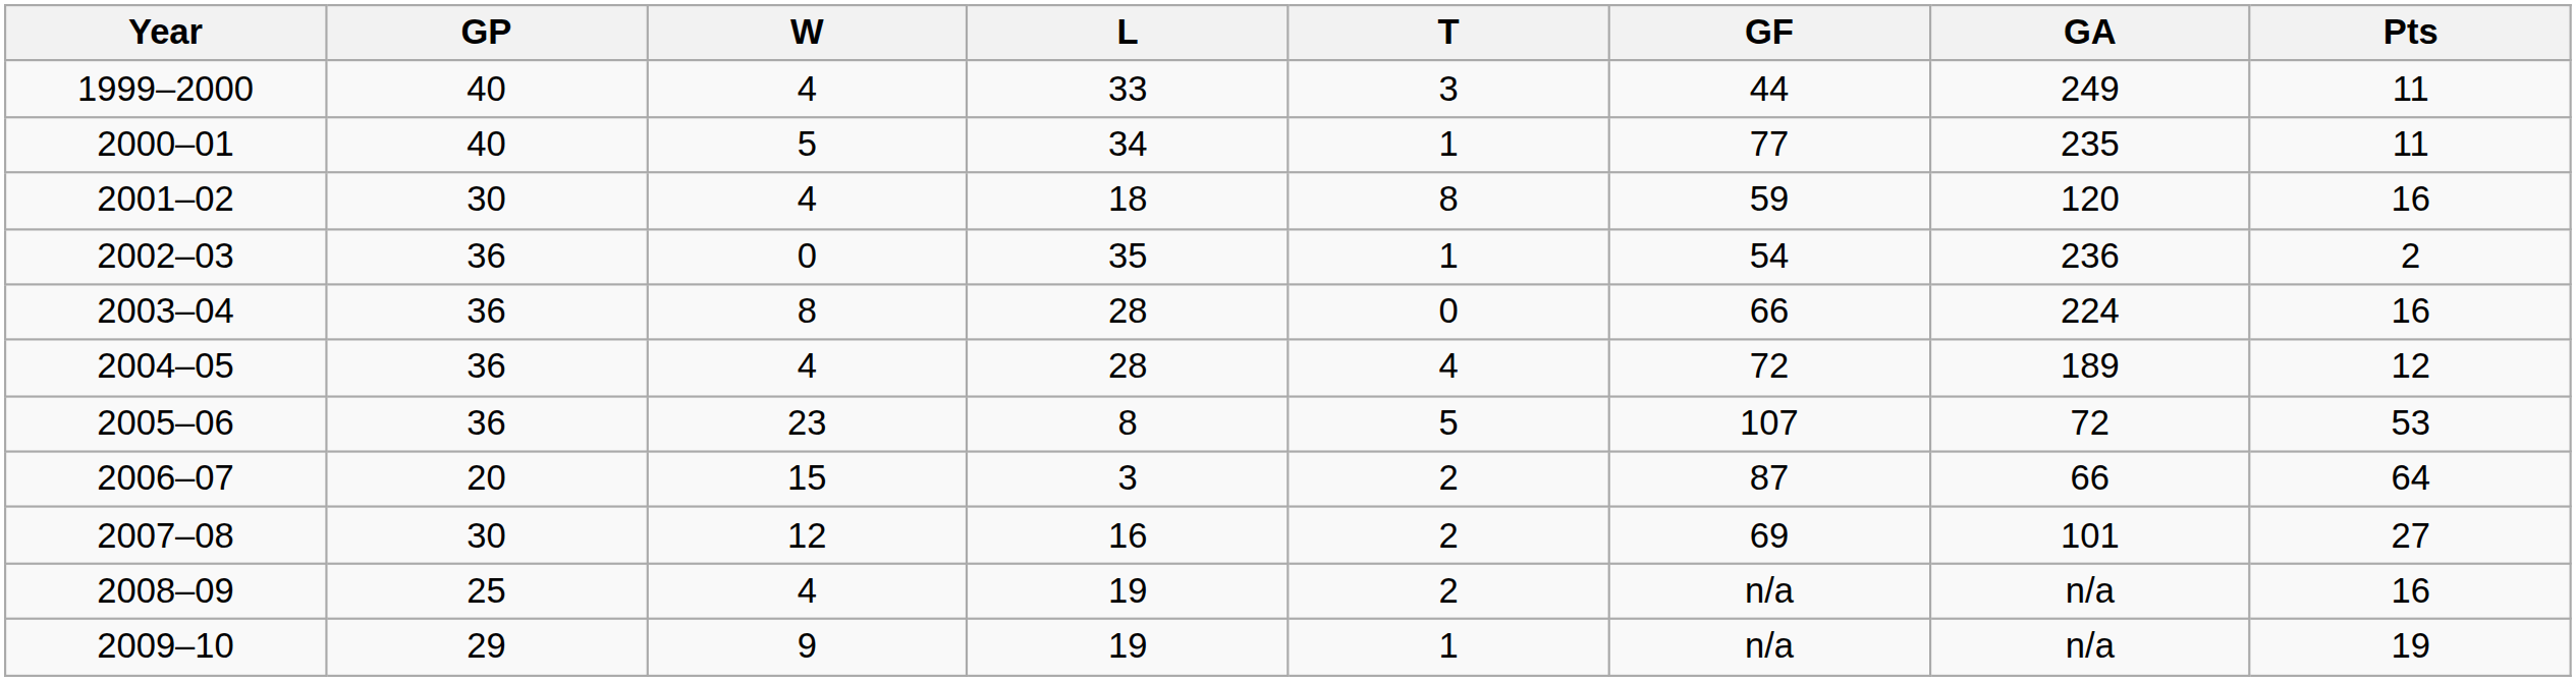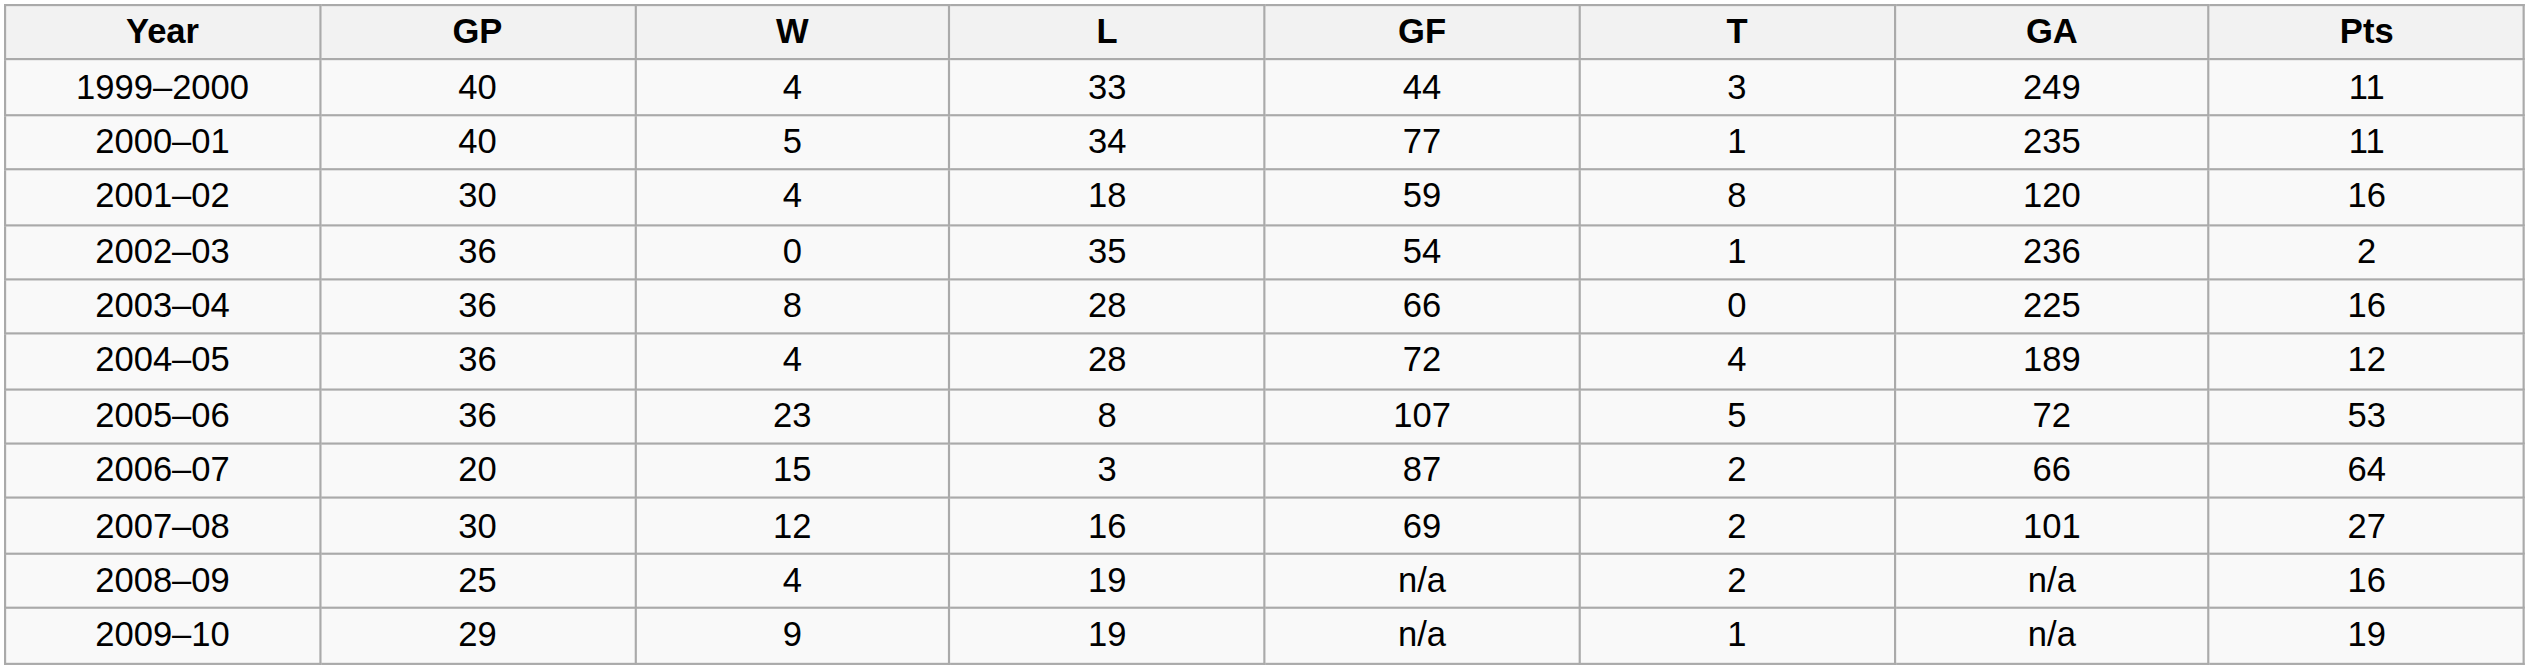 <table class="wikitable sortable" style="text-align:center">
 <tr>
 <th width="7.5%">Year</th>
 <th width="7.5%" title="Games played" class="unsortable">GP</th>
 <th width="7.5%" title="Wins">W</th>
 <th width="7.5%" title="Losses">L</th>
+<th width="7.5%" title="Goals for">GF</th>
 <th width="7.5%" title="Ties">T</th>
-<th width="7.5%" title="Goals for">GF</th>
 <th width="7.5%" title="Goals against">GA</th>
 <th width="7.5%" title="Points">Pts</th>
 </tr>
 <tr>
 <td>1999–2000</td>
 <td>40</td>
 <td>4</td>
 <td>33</td>
+<td>44</td>
 <td>3</td>
-<td>44</td>
 <td>249</td>
 <td>11</td>
 </tr>
 <tr>
 <td>2000–01</td>
 <td>40</td>
 <td>5</td>
 <td>34</td>
+<td>77</td>
 <td>1</td>
-<td>77</td>
 <td>235</td>
 <td>11</td>
 </tr>
 <tr>
 <td>2001–02</td>
 <td>30</td>
 <td>4</td>
 <td>18</td>
+<td>59</td>
 <td>8</td>
-<td>59</td>
 <td>120</td>
 <td>16</td>
 </tr>
 <tr>
 <td>2002–03</td>
 <td>36</td>
 <td>0</td>
 <td>35</td>
+<td>54</td>
 <td>1</td>
-<td>54</td>
 <td>236</td>
 <td>2</td>
 </tr>
 <tr>
 <td>2003–04</td>
 <td>36</td>
 <td>8</td>
 <td>28</td>
+<td>66</td>
 <td>0</td>
-<td>66</td>
-<td>224</td>
+<td>225</td>
 <td>16</td>
 </tr>
 <tr>
 <td>2004–05</td>
 <td>36</td>
 <td>4</td>
 <td>28</td>
+<td>72</td>
 <td>4</td>
-<td>72</td>
 <td>189</td>
 <td>12</td>
 </tr>
 <tr>
 <td>2005–06</td>
 <td>36</td>
 <td>23</td>
 <td>8</td>
+<td>107</td>
 <td>5</td>
-<td>107</td>
 <td>72</td>
 <td>53</td>
 </tr>
 <tr>
 <td>2006–07</td>
 <td>20</td>
 <td>15</td>
 <td>3</td>
+<td>87</td>
 <td>2</td>
-<td>87</td>
 <td>66</td>
 <td>64</td>
 </tr>
 <tr>
 <td>2007–08</td>
 <td>30</td>
 <td>12</td>
 <td>16</td>
+<td>69</td>
 <td>2</td>
-<td>69</td>
 <td>101</td>
 <td>27</td>
 </tr>
 <tr>
 <td>2008–09</td>
 <td>25</td>
 <td>4</td>
 <td>19</td>
+<td>n/a</td>
 <td>2</td>
-<td>n/a</td>
 <td>n/a</td>
 <td>16</td>
 </tr>
 <tr>
 <td>2009–10</td>
 <td>29</td>
 <td>9</td>
 <td>19</td>
+<td>n/a</td>
 <td>1</td>
-<td>n/a</td>
 <td>n/a</td>
 <td>19</td>
 </tr>
 </table>
